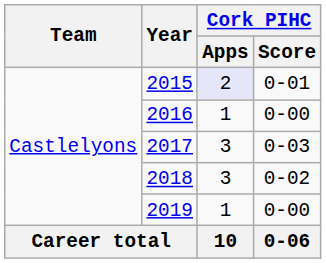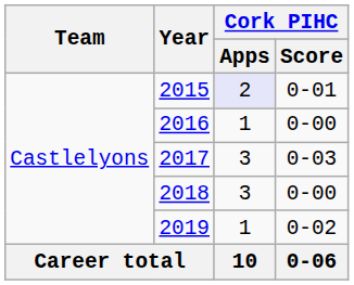 <table class="wikitable" style="text-align:center">
 <tr>
 <th rowspan="2">Team</th>
 <th rowspan="2">Year</th>
 <th colspan="2"><a href='#'>Cork PIHC</a></th>
 </tr>
 <tr>
 <th>Apps</th>
 <th>Score</th>
 </tr>
 <tr>
 <td rowspan="5"><a href='#'>Castlelyons</a></td>
 <td><a href='#'>2015</a></td>
 <td style="background: lavender;">2</td>
 <td>0-01</td>
 </tr>
 <tr>
 <td><a href='#'>2016</a></td>
 <td>1</td>
 <td>0-00</td>
 </tr>
 <tr>
 <td><a href='#'>2017</a></td>
 <td>3</td>
 <td>0-03</td>
 </tr>
 <tr>
 <td><a href='#'>2018</a></td>
 <td>3</td>
-<td>0-02</td>
+<td>0-00</td>
 </tr>
 <tr>
 <td><a href='#'>2019</a></td>
 <td>1</td>
-<td>0-00</td>
+<td>0-02</td>
 </tr>
 <tr>
 <th colspan="2">Career total</th>
 <th>10</th>
 <th>0-06</th>
 </tr>
 </table>
